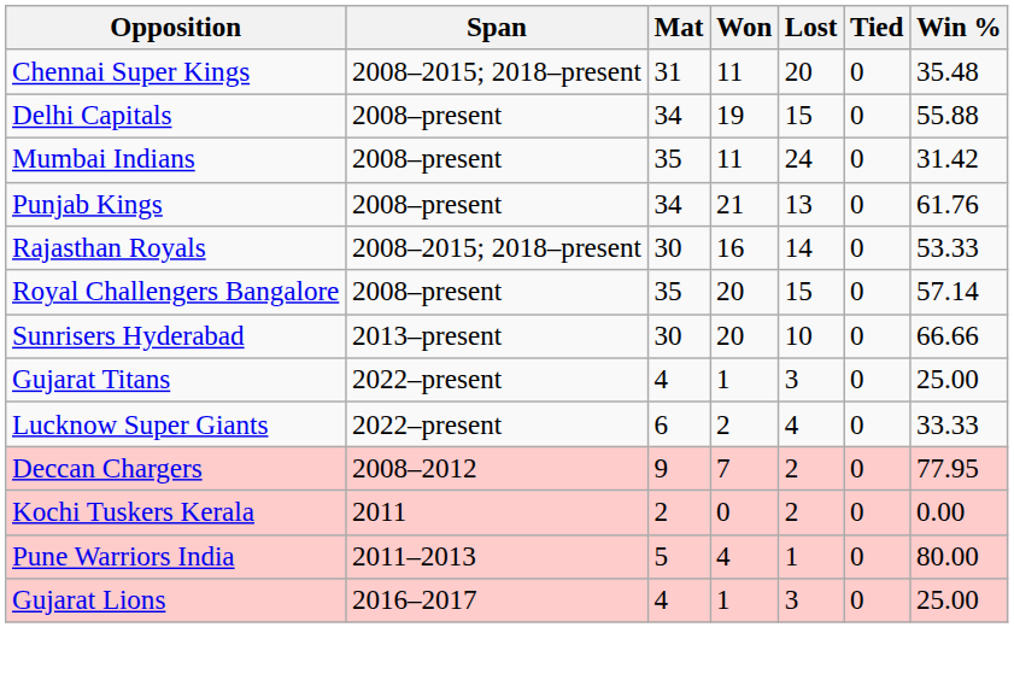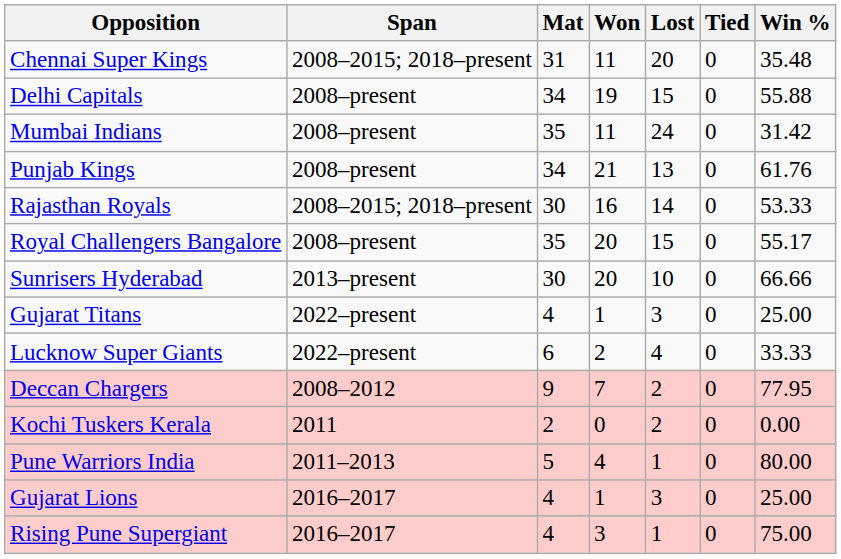 <table class="wikitable sortable">
 <tr>
 <th>Opposition</th>
 <th>Span</th>
 <th>Mat</th>
 <th>Won</th>
 <th>Lost</th>
 <th>Tied</th>
 <th>Win %</th>
 </tr>
 <tr>
 <td><a href='#'>Chennai Super Kings</a></td>
 <td>2008–2015; 2018–present</td>
 <td>31</td>
 <td>11</td>
 <td>20</td>
 <td>0</td>
 <td>35.48</td>
 </tr>
 <tr>
 <td><a href='#'>Delhi Capitals</a></td>
 <td>2008–present</td>
 <td>34</td>
 <td>19</td>
 <td>15</td>
 <td>0</td>
 <td>55.88</td>
 </tr>
 <tr>
 <td><a href='#'>Mumbai Indians</a></td>
 <td>2008–present</td>
 <td>35</td>
 <td>11</td>
 <td>24</td>
 <td>0</td>
 <td>31.42</td>
 </tr>
 <tr>
 <td><a href='#'>Punjab Kings</a></td>
 <td>2008–present</td>
 <td>34</td>
 <td>21</td>
 <td>13</td>
 <td>0</td>
 <td>61.76</td>
 </tr>
 <tr>
 <td><a href='#'>Rajasthan Royals</a></td>
 <td>2008–2015; 2018–present</td>
 <td>30</td>
 <td>16</td>
 <td>14</td>
 <td>0</td>
 <td>53.33</td>
 </tr>
 <tr>
 <td><a href='#'>Royal Challengers Bangalore</a></td>
 <td>2008–present</td>
 <td>35</td>
 <td>20</td>
 <td>15</td>
 <td>0</td>
-<td>57.14</td>
+<td>55.17</td>
 </tr>
 <tr>
 <td><a href='#'>Sunrisers Hyderabad</a></td>
 <td>2013–present</td>
 <td>30</td>
 <td>20</td>
 <td>10</td>
 <td>0</td>
 <td>66.66</td>
 </tr>
 <tr>
 <td><a href='#'>Gujarat Titans</a></td>
 <td>2022–present</td>
 <td>4</td>
 <td>1</td>
 <td>3</td>
 <td>0</td>
 <td>25.00</td>
 </tr>
 <tr>
 <td><a href='#'>Lucknow Super Giants</a></td>
 <td>2022–present</td>
 <td>6</td>
 <td>2</td>
 <td>4</td>
 <td>0</td>
 <td>33.33</td>
 </tr>
 <tr style="background:#fcc;">
 <td><a href='#'>Deccan Chargers</a></td>
 <td>2008–2012</td>
 <td>9</td>
 <td>7</td>
 <td>2</td>
 <td>0</td>
 <td>77.95</td>
 </tr>
 <tr style="background:#fcc;">
 <td><a href='#'>Kochi Tuskers Kerala</a></td>
 <td>2011</td>
 <td>2</td>
 <td>0</td>
 <td>2</td>
 <td>0</td>
 <td>0.00</td>
 </tr>
 <tr style="background:#fcc;">
 <td><a href='#'>Pune Warriors India</a></td>
 <td>2011–2013</td>
 <td>5</td>
 <td>4</td>
 <td>1</td>
 <td>0</td>
 <td>80.00</td>
 </tr>
 <tr style="background:#fcc;">
 <td><a href='#'>Gujarat Lions</a></td>
 <td>2016–2017</td>
 <td>4</td>
 <td>1</td>
 <td>3</td>
 <td>0</td>
 <td>25.00</td>
 </tr>
+<tr style="background:#fcc;">
+<td><a href='#'>Rising Pune Supergiant</a></td>
+<td>2016–2017</td>
+<td>4</td>
+<td>3</td>
+<td>1</td>
+<td>0</td>
+<td>75.00</td>
+</tr>
 </table>
